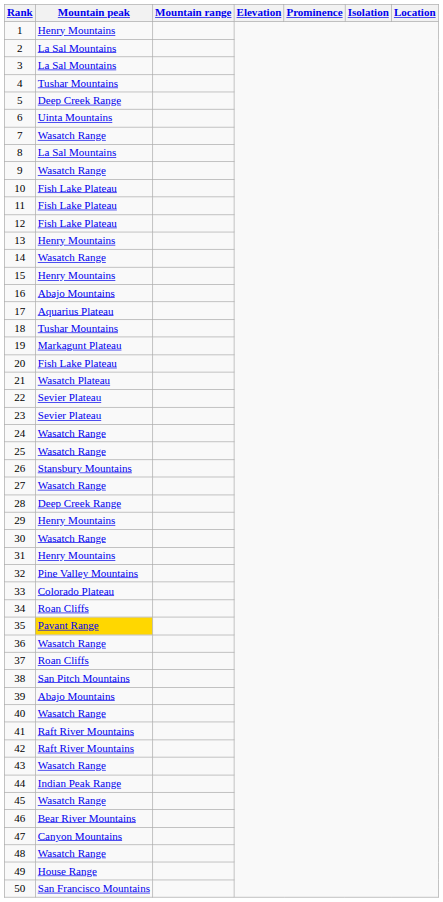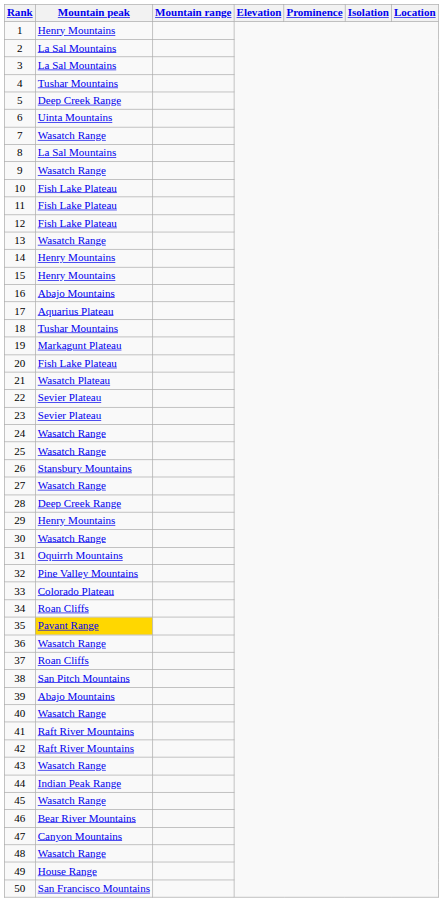 <table class="wikitable sortable">
 <tr>
 <th><a href='#'>Rank</a></th>
 <th><a href='#'>Mountain peak</a></th>
 <th><a href='#'>Mountain range</a></th>
 <th><a href='#'>Elevation</a></th>
 <th><a href='#'>Prominence</a></th>
 <th><a href='#'>Isolation</a></th>
 <th><a href='#'>Location</a></th>
 </tr>
 <tr>
 <td align=center>1<br></td>
 <td><a href='#'>Henry Mountains</a><br></td>
 <td></td>
 </tr>
 <tr>
 <td align=center>2<br></td>
 <td><a href='#'>La Sal Mountains</a><br></td>
 <td></td>
 </tr>
 <tr>
 <td align=center>3<br></td>
 <td><a href='#'>La Sal Mountains</a><br></td>
 <td></td>
 </tr>
 <tr>
 <td align=center>4<br></td>
 <td><a href='#'>Tushar Mountains</a><br></td>
 <td></td>
 </tr>
 <tr>
 <td align=center>5<br></td>
 <td><a href='#'>Deep Creek Range</a><br></td>
 <td></td>
 </tr>
 <tr>
 <td align=center>6<br></td>
 <td><a href='#'>Uinta Mountains</a><br></td>
 <td></td>
 </tr>
 <tr>
 <td align=center>7<br></td>
 <td><a href='#'>Wasatch Range</a><br></td>
 <td></td>
 </tr>
 <tr>
 <td align=center>8<br></td>
 <td><a href='#'>La Sal Mountains</a><br></td>
 <td></td>
 </tr>
 <tr>
 <td align=center>9<br></td>
 <td><a href='#'>Wasatch Range</a><br></td>
 <td></td>
 </tr>
 <tr>
 <td align=center>10<br></td>
 <td><a href='#'>Fish Lake Plateau</a><br></td>
 <td></td>
 </tr>
 <tr>
 <td align=center>11<br></td>
 <td><a href='#'>Fish Lake Plateau</a><br></td>
 <td></td>
 </tr>
 <tr>
 <td align=center>12<br></td>
 <td><a href='#'>Fish Lake Plateau</a><br></td>
 <td></td>
 </tr>
 <tr>
 <td align=center>13<br></td>
-<td><a href='#'>Henry Mountains</a><br></td>
+<td><a href='#'>Wasatch Range</a><br></td>
 <td></td>
 </tr>
 <tr>
 <td align=center>14<br></td>
-<td><a href='#'>Wasatch Range</a><br></td>
+<td><a href='#'>Henry Mountains</a><br></td>
 <td></td>
 </tr>
 <tr>
 <td align=center>15<br></td>
 <td><a href='#'>Henry Mountains</a><br></td>
 <td></td>
 </tr>
 <tr>
 <td align=center>16<br></td>
 <td><a href='#'>Abajo Mountains</a><br></td>
 <td></td>
 </tr>
 <tr>
 <td align=center>17<br></td>
 <td><a href='#'>Aquarius Plateau</a><br></td>
 <td></td>
 </tr>
 <tr>
 <td align=center>18<br></td>
 <td><a href='#'>Tushar Mountains</a><br></td>
 <td></td>
 </tr>
 <tr>
 <td align=center>19<br></td>
 <td><a href='#'>Markagunt Plateau</a><br></td>
 <td></td>
 </tr>
 <tr>
 <td align=center>20<br></td>
 <td><a href='#'>Fish Lake Plateau</a><br></td>
 <td></td>
 </tr>
 <tr>
 <td align=center>21<br></td>
 <td><a href='#'>Wasatch Plateau</a><br></td>
 <td></td>
 </tr>
 <tr>
 <td align=center>22<br></td>
 <td><a href='#'>Sevier Plateau</a><br></td>
 <td></td>
 </tr>
 <tr>
 <td align=center>23<br></td>
 <td><a href='#'>Sevier Plateau</a><br></td>
 <td></td>
 </tr>
 <tr>
 <td align=center>24<br></td>
 <td><a href='#'>Wasatch Range</a><br></td>
 <td></td>
 </tr>
 <tr>
 <td align=center>25<br></td>
 <td><a href='#'>Wasatch Range</a><br></td>
 <td></td>
 </tr>
 <tr>
 <td align=center>26<br></td>
 <td><a href='#'>Stansbury Mountains</a><br></td>
 <td></td>
 </tr>
 <tr>
 <td align=center>27<br></td>
 <td><a href='#'>Wasatch Range</a><br></td>
 <td></td>
 </tr>
 <tr>
 <td align=center>28<br></td>
 <td><a href='#'>Deep Creek Range</a><br></td>
 <td></td>
 </tr>
 <tr>
 <td align=center>29<br></td>
 <td><a href='#'>Henry Mountains</a><br></td>
 <td></td>
 </tr>
 <tr>
 <td align=center>30<br></td>
 <td><a href='#'>Wasatch Range</a><br></td>
 <td></td>
 </tr>
 <tr>
 <td align=center>31<br></td>
-<td><a href='#'>Henry Mountains</a><br></td>
+<td><a href='#'>Oquirrh Mountains</a><br></td>
 <td></td>
 </tr>
 <tr>
 <td align=center>32<br></td>
 <td><a href='#'>Pine Valley Mountains</a><br></td>
 <td></td>
 </tr>
 <tr>
 <td align=center>33<br></td>
 <td><a href='#'>Colorado Plateau</a><br></td>
 <td></td>
 </tr>
 <tr>
 <td align=center>34<br></td>
 <td><a href='#'>Roan Cliffs</a><br></td>
 <td></td>
 </tr>
 <tr>
 <td align=center>35<br></td>
 <td style="background: gold;"><a href='#'>Pavant Range</a><br></td>
 <td></td>
 </tr>
 <tr>
 <td align=center>36<br></td>
 <td><a href='#'>Wasatch Range</a><br></td>
 <td></td>
 </tr>
 <tr>
 <td align=center>37<br></td>
 <td><a href='#'>Roan Cliffs</a><br></td>
 <td></td>
 </tr>
 <tr>
 <td align=center>38<br></td>
 <td><a href='#'>San Pitch Mountains</a><br></td>
 <td></td>
 </tr>
 <tr>
 <td align=center>39<br></td>
 <td><a href='#'>Abajo Mountains</a><br></td>
 <td></td>
 </tr>
 <tr>
 <td align=center>40<br></td>
 <td><a href='#'>Wasatch Range</a><br></td>
 <td></td>
 </tr>
 <tr>
 <td align=center>41<br></td>
 <td><a href='#'>Raft River Mountains</a><br></td>
 <td></td>
 </tr>
 <tr>
 <td align=center>42<br></td>
 <td><a href='#'>Raft River Mountains</a><br></td>
 <td></td>
 </tr>
 <tr>
 <td align=center>43<br></td>
 <td><a href='#'>Wasatch Range</a><br></td>
 <td></td>
 </tr>
 <tr>
 <td align=center>44<br></td>
 <td><a href='#'>Indian Peak Range</a><br></td>
 <td></td>
 </tr>
 <tr>
 <td align=center>45<br></td>
 <td><a href='#'>Wasatch Range</a><br></td>
 <td></td>
 </tr>
 <tr>
 <td align=center>46<br></td>
 <td><a href='#'>Bear River Mountains</a><br></td>
 <td></td>
 </tr>
 <tr>
 <td align=center>47<br></td>
 <td><a href='#'>Canyon Mountains</a><br></td>
 <td></td>
 </tr>
 <tr>
 <td align=center>48<br></td>
 <td><a href='#'>Wasatch Range</a><br></td>
 <td></td>
 </tr>
 <tr>
 <td align=center>49<br></td>
 <td><a href='#'>House Range</a><br></td>
 <td></td>
 </tr>
 <tr>
 <td align=center>50<br></td>
 <td><a href='#'>San Francisco Mountains</a><br></td>
 <td></td>
 </tr>
 </table>
